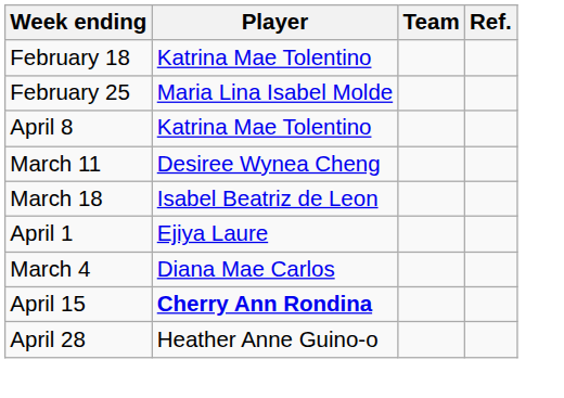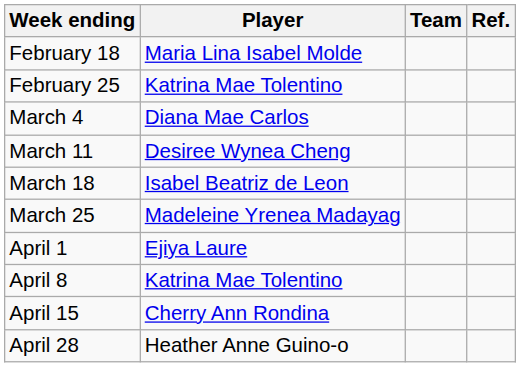 <table class="wikitable">
 <tr>
 <th>Week ending</th>
 <th>Player</th>
 <th>Team</th>
 <th>Ref.</th>
 </tr>
 <tr>
 <td>February 18</td>
+<td><a href='#'>Maria Lina Isabel Molde</a></td>
+<td></td>
+<td style='text-align: center;'></td>
+</tr>
+<tr>
+<td>February 25</td>
 <td><a href='#'>Katrina Mae Tolentino</a></td>
 <td></td>
 <td style='text-align: center;'></td>
 </tr>
 <tr>
-<td>February 25</td>
-<td><a href='#'>Maria Lina Isabel Molde</a></td>
-<td></td>
-<td style='text-align: center;'></td>
-</tr>
-<tr>
-<td>April 8</td>
-<td><a href='#'>Katrina Mae Tolentino</a></td>
+<td>March 4</td>
+<td><a href='#'>Diana Mae Carlos</a></td>
 <td></td>
 <td style='text-align: center;'></td>
 </tr>
 <tr>
 <td>March 11</td>
 <td><a href='#'>Desiree Wynea Cheng</a></td>
 <td></td>
 <td style='text-align: center;'></td>
 </tr>
 <tr>
 <td>March 18</td>
 <td><a href='#'>Isabel Beatriz de Leon</a></td>
 <td></td>
 <td style='text-align: center;'></td>
 </tr>
 <tr>
+<td>March 25</td>
+<td><a href='#'>Madeleine Yrenea Madayag</a></td>
+<td></td>
+<td style='text-align: center;'></td>
+</tr>
+<tr>
 <td>April 1</td>
 <td><a href='#'>Ejiya Laure</a></td>
 <td></td>
 <td style='text-align: center;'></td>
 </tr>
 <tr>
-<td>March 4</td>
-<td><a href='#'>Diana Mae Carlos</a></td>
+<td>April 8</td>
+<td><a href='#'>Katrina Mae Tolentino</a></td>
 <td></td>
 <td style='text-align: center;'></td>
 </tr>
 <tr>
 <td>April 15</td>
-<td><strong><a href='#'>Cherry Ann Rondina</a></strong></td>
+<td><a href='#'>Cherry Ann Rondina</a></td>
 <td></td>
 <td style='text-align: center;'></td>
 </tr>
 <tr>
 <td>April 28</td>
 <td>Heather Anne Guino-o</td>
 <td></td>
 <td style='text-align: center;'></td>
 </tr>
 </table>
